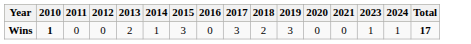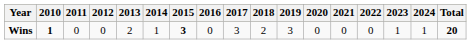 <table class=wikitable>
 <tr style=background:#ffffcc>
 <th>Year</th>
 <th>2010</th>
 <th>2011</th>
 <th>2012</th>
 <th>2013</th>
 <th>2014</th>
 <th>2015</th>
 <th>2016</th>
 <th>2017</th>
 <th>2018</th>
 <th>2019</th>
 <th>2020</th>
 <th>2021</th>
+<th>2022</th>
 <th>2023</th>
 <th>2024</th>
 <th>Total</th>
 </tr>
 <tr align=center>
 <td width=40><strong>Wins</strong></td>
 <td><strong>1</strong></td>
 <td>0</td>
 <td>0</td>
 <td>2</td>
 <td>1</td>
-<td>3</td>
+<td><strong>3</strong></td>
 <td>0</td>
 <td>3</td>
 <td>2</td>
 <td>3</td>
 <td>0</td>
 <td>0</td>
+<td>0</td>
 <td>1</td>
 <td>1</td>
-<td><strong>17</strong></td>
+<td><strong>20</strong></td>
 </tr>
 </table>
